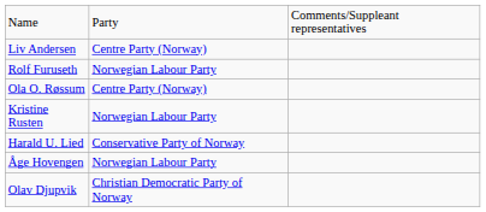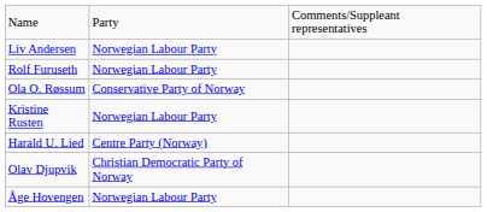 <table class="wikitable">
 <tr>
 <td>Name</td>
 <td>Party</td>
 <td>Comments/Suppleant representatives</td>
 </tr>
 <tr>
 <td><a href='#'>Liv Andersen</a></td>
-<td><a href='#'>Centre Party (Norway)</a></td>
+<td><a href='#'>Norwegian Labour Party</a></td>
 <td></td>
 </tr>
 <tr>
 <td><a href='#'>Rolf Furuseth</a></td>
 <td><a href='#'>Norwegian Labour Party</a></td>
 <td></td>
 </tr>
 <tr>
 <td><a href='#'>Ola O. Røssum</a></td>
-<td><a href='#'>Centre Party (Norway)</a></td>
+<td><a href='#'>Conservative Party of Norway</a></td>
 <td></td>
 </tr>
 <tr>
 <td><a href='#'>Kristine Rusten</a></td>
 <td><a href='#'>Norwegian Labour Party</a></td>
 <td></td>
 </tr>
 <tr>
 <td><a href='#'>Harald U. Lied</a></td>
-<td><a href='#'>Conservative Party of Norway</a></td>
+<td><a href='#'>Centre Party (Norway)</a></td>
+<td></td>
+</tr>
+<tr>
+<td><a href='#'>Olav Djupvik</a></td>
+<td><a href='#'>Christian Democratic Party of Norway</a></td>
 <td></td>
 </tr>
 <tr>
 <td><a href='#'>Åge Hovengen</a></td>
 <td><a href='#'>Norwegian Labour Party</a></td>
 <td></td>
 </tr>
-<tr>
-<td><a href='#'>Olav Djupvik</a></td>
-<td><a href='#'>Christian Democratic Party of Norway</a></td>
-<td></td>
-</tr>
 </table>
